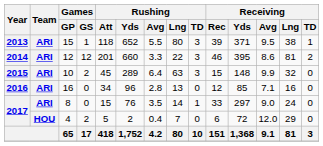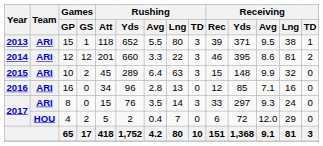 <table class=wikitable style="text-align:center;">
 <tr>
 <th rowspan="2">Year</th>
 <th rowspan="2">Team</th>
 <th colspan="2">Games</th>
 <th colspan="5">Rushing</th>
 <th colspan="5">Receiving</th>
 </tr>
 <tr>
 <th>GP</th>
 <th>GS</th>
 <th>Att</th>
 <th>Yds</th>
 <th>Avg</th>
 <th>Lng</th>
 <th>TD</th>
 <th>Rec</th>
 <th>Yds</th>
 <th>Avg</th>
 <th>Lng</th>
 <th>TD</th>
 </tr>
 <tr>
 <th><a href='#'>2013</a></th>
 <th><a href='#'>ARI</a></th>
 <td>15</td>
 <td>1</td>
 <td>118</td>
 <td>652</td>
 <td>5.5</td>
 <td>80</td>
 <td>3</td>
 <td>39</td>
 <td>371</td>
 <td>9.5</td>
 <td>38</td>
 <td>1</td>
 </tr>
 <tr>
 <th><a href='#'>2014</a></th>
 <th><a href='#'>ARI</a></th>
 <td>12</td>
 <td>12</td>
 <td>201</td>
 <td>660</td>
 <td>3.3</td>
 <td>22</td>
 <td>3</td>
 <td>46</td>
 <td>395</td>
 <td>8.6</td>
 <td>81</td>
 <td>2</td>
 </tr>
 <tr>
 <th><a href='#'>2015</a></th>
 <th><a href='#'>ARI</a></th>
 <td>10</td>
 <td>2</td>
 <td>45</td>
 <td>289</td>
 <td>6.4</td>
 <td>63</td>
 <td>3</td>
 <td>15</td>
 <td>148</td>
 <td>9.9</td>
 <td>32</td>
 <td>0</td>
 </tr>
 <tr>
 <th><a href='#'>2016</a></th>
 <th><a href='#'>ARI</a></th>
 <td>16</td>
 <td>0</td>
 <td>34</td>
 <td>96</td>
 <td>2.8</td>
 <td>13</td>
 <td>0</td>
 <td>12</td>
 <td>85</td>
 <td>7.1</td>
 <td>16</td>
 <td>0</td>
 </tr>
 <tr>
 <th rowspan="2"><a href='#'>2017</a></th>
 <th><a href='#'>ARI</a></th>
 <td>8</td>
 <td>0</td>
 <td>15</td>
 <td>76</td>
 <td>3.5</td>
 <td>14</td>
-<td>1</td>
+<td>3</td>
 <td>33</td>
 <td>297</td>
-<td>9.0</td>
+<td>9.3</td>
 <td>24</td>
 <td>0</td>
 </tr>
 <tr>
 <th><a href='#'>HOU</a></th>
 <td>4</td>
 <td>2</td>
 <td>5</td>
 <td>2</td>
 <td>0.4</td>
 <td>7</td>
 <td>0</td>
 <td>6</td>
 <td>72</td>
 <td>12.0</td>
 <td>29</td>
 <td>0</td>
 </tr>
 <tr>
 <th colspan="2"></th>
 <th>65</th>
 <th>17</th>
 <th>418</th>
 <th>1,752</th>
 <th>4.2</th>
 <th>80</th>
 <th>10</th>
 <th>151</th>
 <th>1,368</th>
 <th>9.1</th>
 <th>81</th>
 <th>3</th>
 </tr>
 <tr>
 </tr>
 </table>
